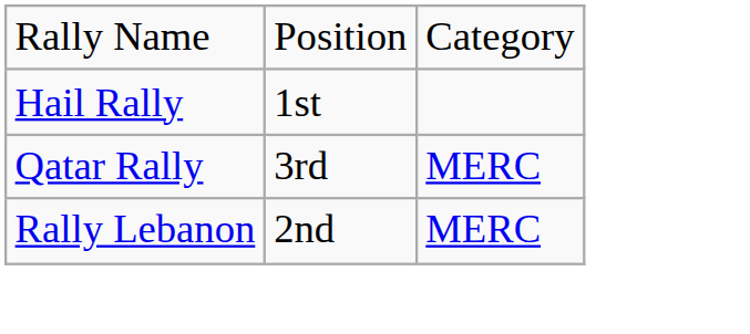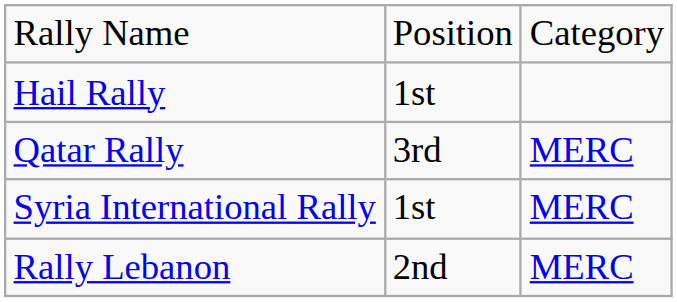 <table class="wikitable">
 <tr>
 <td>Rally Name</td>
 <td>Position</td>
 <td>Category</td>
 </tr>
 <tr>
 <td><a href='#'>Hail Rally</a> </td>
 <td>1st</td>
 <td></td>
 </tr>
 <tr>
 <td><a href='#'>Qatar Rally</a> </td>
 <td>3rd</td>
 <td><a href='#'>MERC</a></td>
 </tr>
 <tr>
+<td><a href='#'>Syria International Rally</a> </td>
+<td>1st</td>
+<td><a href='#'>MERC</a></td>
+</tr>
+<tr>
 <td><a href='#'>Rally Lebanon</a> </td>
 <td>2nd</td>
 <td><a href='#'>MERC</a></td>
 </tr>
 </table>
